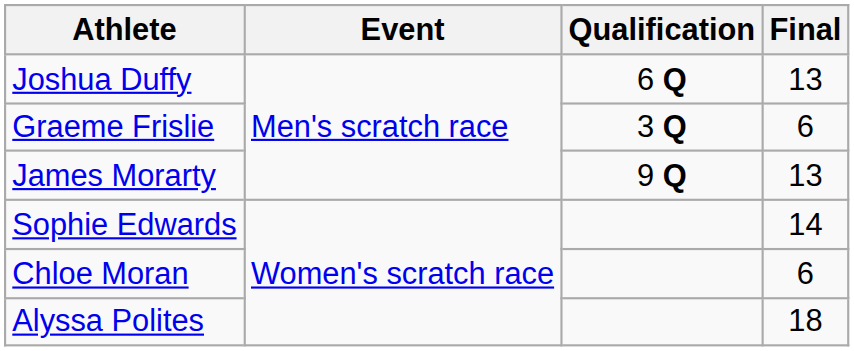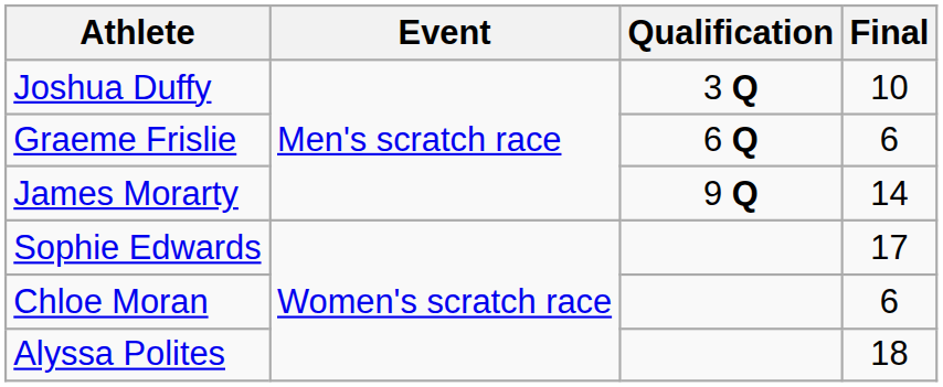 <table class=wikitable style=font-size:90%;text-align:center>
 <tr>
 <th>Athlete</th>
 <th>Event</th>
 <th>Qualification</th>
 <th>Final</th>
 </tr>
 <tr>
 <td align=left><a href='#'>Joshua Duffy</a></td>
 <td align=left rowspan=3><a href='#'>Men's scratch race</a></td>
-<td>6 <strong>Q</strong></td>
-<td>13</td>
+<td>3 <strong>Q</strong></td>
+<td>10</td>
 </tr>
 <tr>
 <td align=left><a href='#'>Graeme Frislie</a></td>
-<td>3 <strong>Q</strong></td>
+<td>6 <strong>Q</strong></td>
 <td>6</td>
 </tr>
 <tr>
 <td align=left><a href='#'>James Morarty</a></td>
 <td>9 <strong>Q</strong></td>
-<td>13</td>
+<td>14</td>
 </tr>
 <tr>
 <td align=left><a href='#'>Sophie Edwards</a></td>
 <td align=left rowspan=3><a href='#'>Women's scratch race</a></td>
 <td></td>
-<td>14</td>
+<td>17</td>
 </tr>
 <tr>
 <td align=left><a href='#'>Chloe Moran</a></td>
 <td></td>
 <td>6</td>
 </tr>
 <tr>
 <td align=left><a href='#'>Alyssa Polites</a></td>
 <td></td>
 <td>18</td>
 </tr>
 </table>
